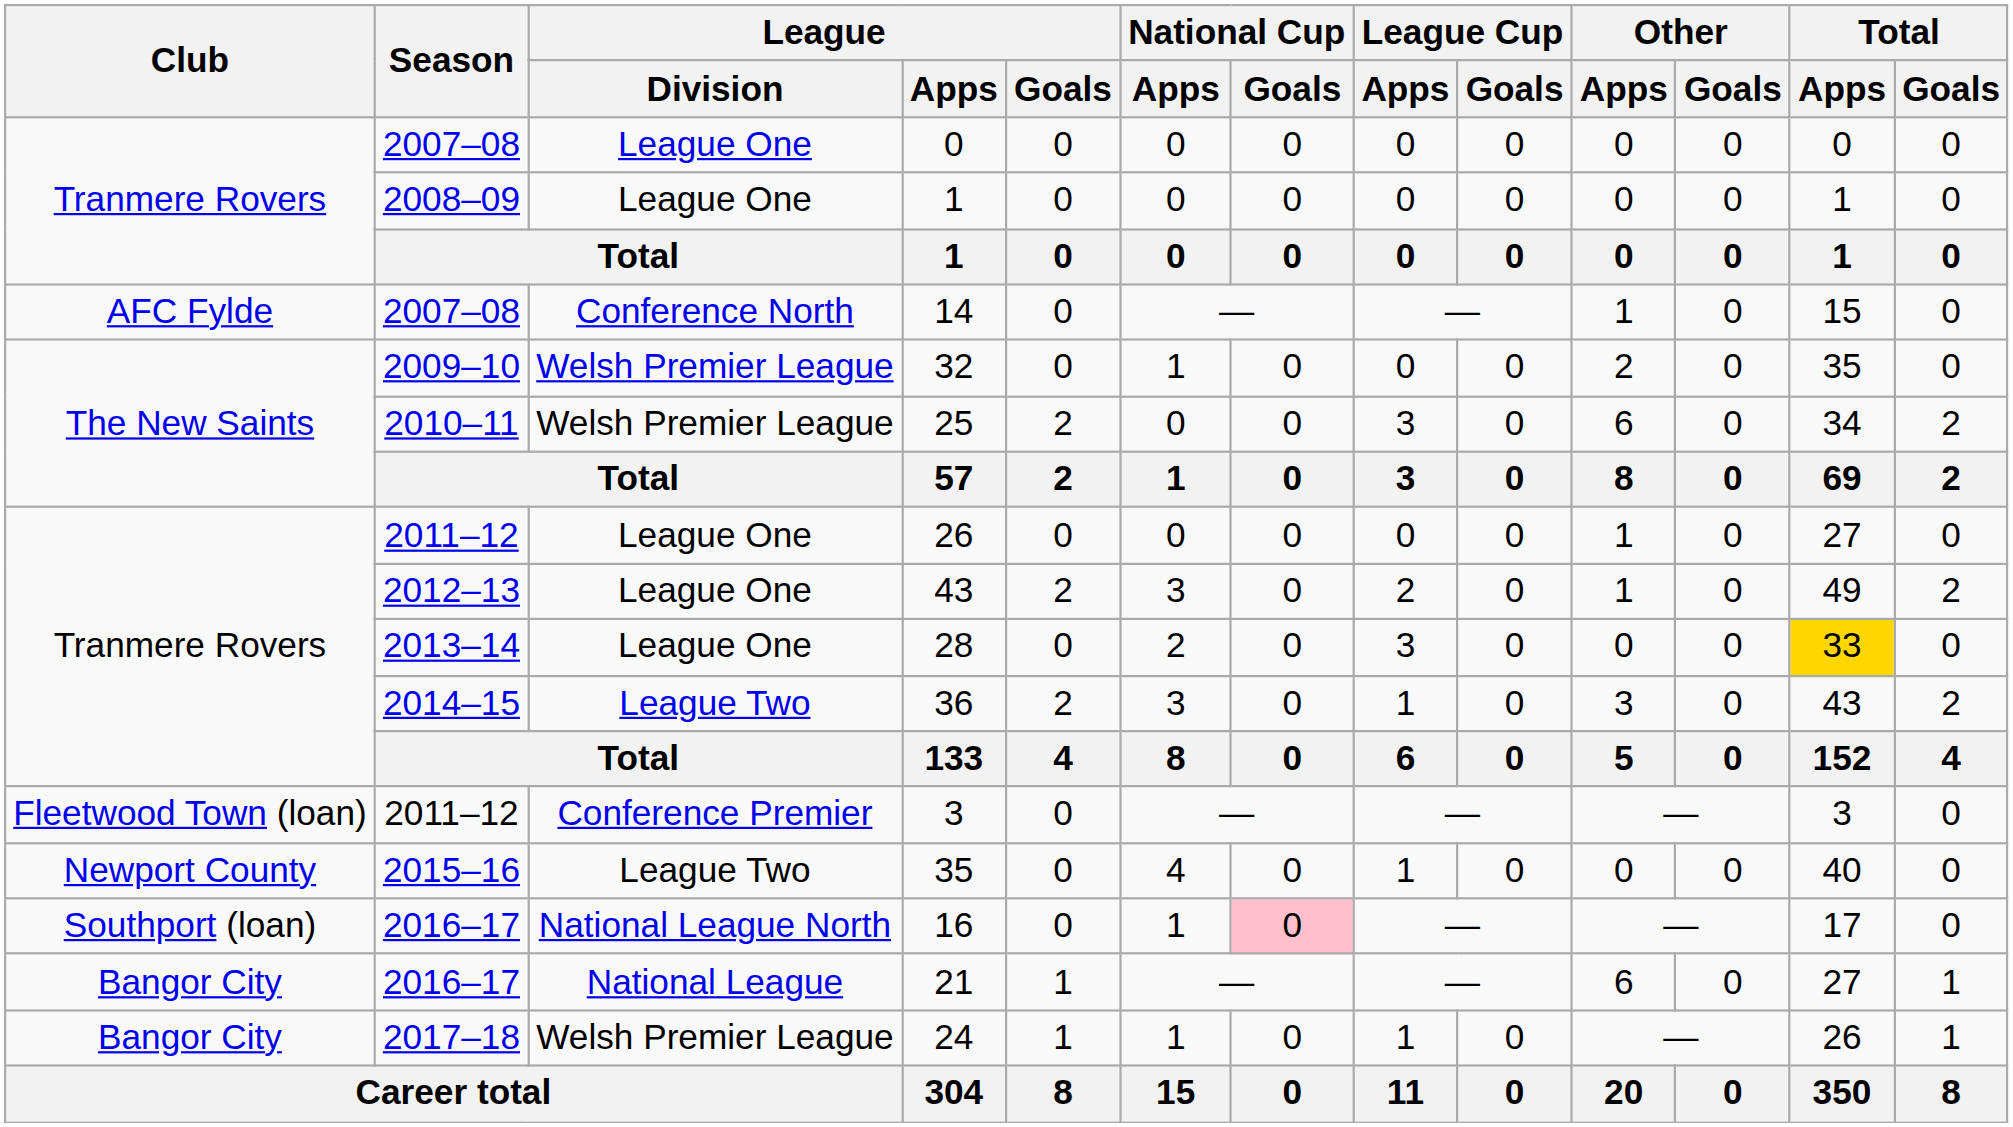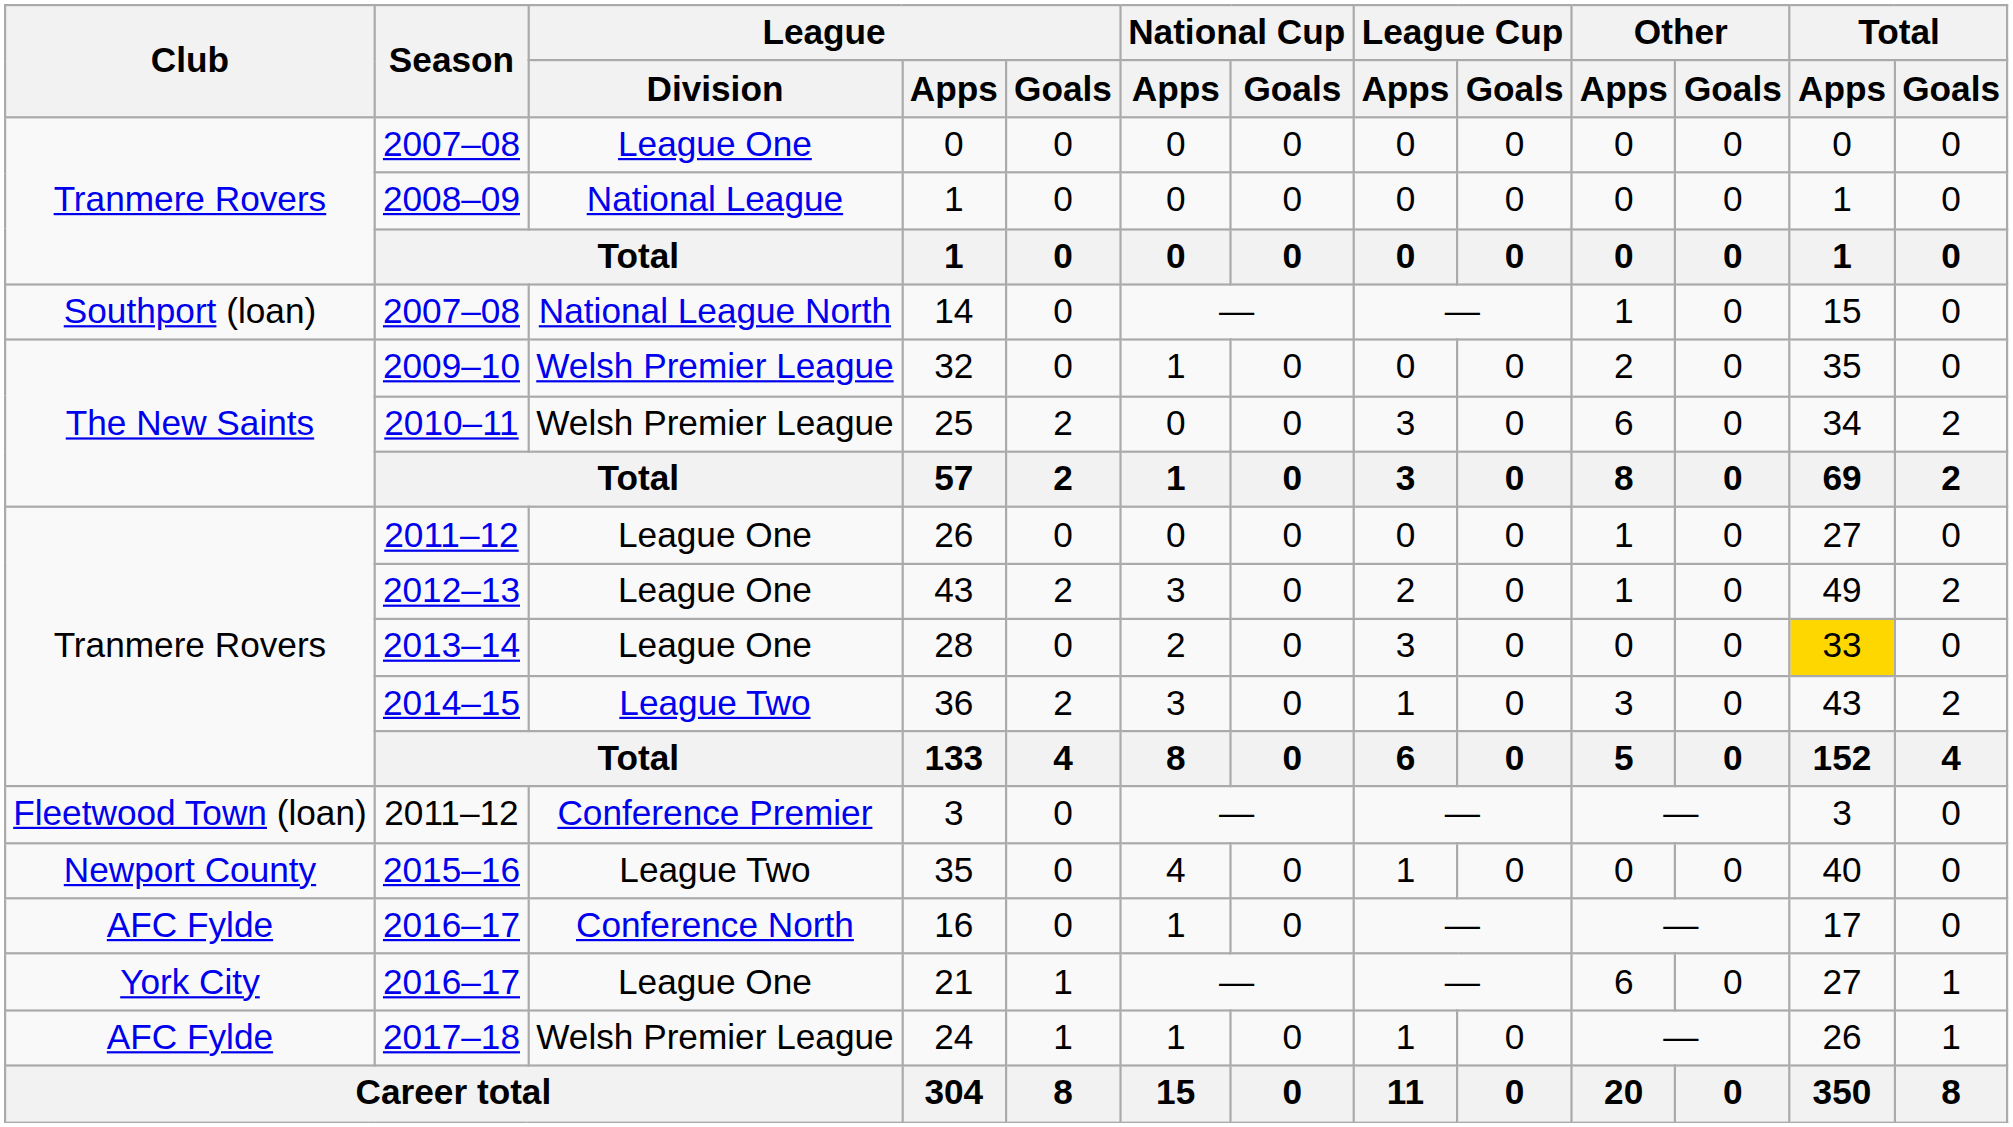 <table class=wikitable style="text-align: center">
 <tr>
 <th rowspan=2>Club</th>
 <th rowspan=2>Season</th>
 <th colspan=3>League</th>
 <th colspan=2>National Cup</th>
 <th colspan=2>League Cup</th>
 <th colspan=2>Other</th>
 <th colspan=2>Total</th>
 </tr>
 <tr>
 <th>Division</th>
 <th>Apps</th>
 <th>Goals</th>
 <th>Apps</th>
 <th>Goals</th>
 <th>Apps</th>
 <th>Goals</th>
 <th>Apps</th>
 <th>Goals</th>
 <th>Apps</th>
 <th>Goals</th>
 </tr>
 <tr>
 <td rowspan=3><a href='#'>Tranmere Rovers</a></td>
 <td><a href='#'>2007–08</a></td>
 <td><a href='#'>League One</a></td>
 <td>0</td>
 <td>0</td>
 <td>0</td>
 <td>0</td>
 <td>0</td>
 <td>0</td>
 <td>0</td>
 <td>0</td>
 <td>0</td>
 <td>0</td>
 </tr>
 <tr>
 <td><a href='#'>2008–09</a></td>
-<td>League One</td>
+<td><a href='#'>National League</a></td>
 <td>1</td>
 <td>0</td>
 <td>0</td>
 <td>0</td>
 <td>0</td>
 <td>0</td>
 <td>0</td>
 <td>0</td>
 <td>1</td>
 <td>0</td>
 </tr>
 <tr>
 <th colspan=2>Total</th>
 <th>1</th>
 <th>0</th>
 <th>0</th>
 <th>0</th>
 <th>0</th>
 <th>0</th>
 <th>0</th>
 <th>0</th>
 <th>1</th>
 <th>0</th>
 </tr>
 <tr>
-<td><a href='#'>AFC Fylde</a></td>
+<td><a href='#'>Southport</a> (loan)</td>
 <td><a href='#'>2007–08</a></td>
-<td><a href='#'>Conference North</a></td>
+<td><a href='#'>National League North</a></td>
 <td>14</td>
 <td>0</td>
 <td colspan=2>—</td>
 <td colspan=2>—</td>
 <td>1</td>
 <td>0</td>
 <td>15</td>
 <td>0</td>
 </tr>
 <tr>
 <td rowspan=3><a href='#'>The New Saints</a></td>
 <td><a href='#'>2009–10</a></td>
 <td><a href='#'>Welsh Premier League</a></td>
 <td>32</td>
 <td>0</td>
 <td>1</td>
 <td>0</td>
 <td>0</td>
 <td>0</td>
 <td>2</td>
 <td>0</td>
 <td>35</td>
 <td>0</td>
 </tr>
 <tr>
 <td><a href='#'>2010–11</a></td>
 <td>Welsh Premier League</td>
 <td>25</td>
 <td>2</td>
 <td>0</td>
 <td>0</td>
 <td>3</td>
 <td>0</td>
 <td>6</td>
 <td>0</td>
 <td>34</td>
 <td>2</td>
 </tr>
 <tr>
 <th colspan=2>Total</th>
 <th>57</th>
 <th>2</th>
 <th>1</th>
 <th>0</th>
 <th>3</th>
 <th>0</th>
 <th>8</th>
 <th>0</th>
 <th>69</th>
 <th>2</th>
 </tr>
 <tr>
 <td rowspan=5>Tranmere Rovers</td>
 <td><a href='#'>2011–12</a></td>
 <td>League One</td>
 <td>26</td>
 <td>0</td>
 <td>0</td>
 <td>0</td>
 <td>0</td>
 <td>0</td>
 <td>1</td>
 <td>0</td>
 <td>27</td>
 <td>0</td>
 </tr>
 <tr>
 <td><a href='#'>2012–13</a></td>
 <td>League One</td>
 <td>43</td>
 <td>2</td>
 <td>3</td>
 <td>0</td>
 <td>2</td>
 <td>0</td>
 <td>1</td>
 <td>0</td>
 <td>49</td>
 <td>2</td>
 </tr>
 <tr>
 <td><a href='#'>2013–14</a></td>
 <td>League One</td>
 <td>28</td>
 <td>0</td>
 <td>2</td>
 <td>0</td>
 <td>3</td>
 <td>0</td>
 <td>0</td>
 <td>0</td>
 <td style="background: gold;">33</td>
 <td>0</td>
 </tr>
 <tr>
 <td><a href='#'>2014–15</a></td>
 <td><a href='#'>League Two</a></td>
 <td>36</td>
 <td>2</td>
 <td>3</td>
 <td>0</td>
 <td>1</td>
 <td>0</td>
 <td>3</td>
 <td>0</td>
 <td>43</td>
 <td>2</td>
 </tr>
 <tr>
 <th colspan=2>Total</th>
 <th>133</th>
 <th>4</th>
 <th>8</th>
 <th>0</th>
 <th>6</th>
 <th>0</th>
 <th>5</th>
 <th>0</th>
 <th>152</th>
 <th>4</th>
 </tr>
 <tr>
 <td><a href='#'>Fleetwood Town</a> (loan)</td>
 <td>2011–12</td>
 <td><a href='#'>Conference Premier</a></td>
 <td>3</td>
 <td>0</td>
 <td colspan=2>—</td>
 <td colspan=2>—</td>
 <td colspan=2>—</td>
 <td>3</td>
 <td>0</td>
 </tr>
 <tr>
 <td><a href='#'>Newport County</a></td>
 <td><a href='#'>2015–16</a></td>
 <td>League Two</td>
 <td>35</td>
 <td>0</td>
 <td>4</td>
 <td>0</td>
 <td>1</td>
 <td>0</td>
 <td>0</td>
 <td>0</td>
 <td>40</td>
 <td>0</td>
 </tr>
 <tr>
-<td><a href='#'>Southport</a> (loan)</td>
+<td><a href='#'>AFC Fylde</a></td>
 <td><a href='#'>2016–17</a></td>
-<td><a href='#'>National League North</a></td>
+<td><a href='#'>Conference North</a></td>
 <td>16</td>
 <td>0</td>
 <td>1</td>
-<td style="background: pink;">0</td>
+<td>0</td>
 <td colspan=2>—</td>
 <td colspan=2>—</td>
 <td>17</td>
 <td>0</td>
 </tr>
 <tr>
-<td><a href='#'>Bangor City</a></td>
+<td><a href='#'>York City</a></td>
 <td><a href='#'>2016–17</a></td>
-<td><a href='#'>National League</a></td>
+<td>League One</td>
 <td>21</td>
 <td>1</td>
 <td colspan=2>—</td>
 <td colspan=2>—</td>
 <td>6</td>
 <td>0</td>
 <td>27</td>
 <td>1</td>
 </tr>
 <tr>
-<td><a href='#'>Bangor City</a></td>
+<td><a href='#'>AFC Fylde</a></td>
 <td><a href='#'>2017–18</a></td>
 <td>Welsh Premier League</td>
 <td>24</td>
 <td>1</td>
 <td>1</td>
 <td>0</td>
 <td>1</td>
 <td>0</td>
 <td colspan=2>—</td>
 <td>26</td>
 <td>1</td>
 </tr>
 <tr>
 <th colspan=3>Career total</th>
 <th>304</th>
 <th>8</th>
 <th>15</th>
 <th>0</th>
 <th>11</th>
 <th>0</th>
 <th>20</th>
 <th>0</th>
 <th>350</th>
 <th>8</th>
 </tr>
 </table>
